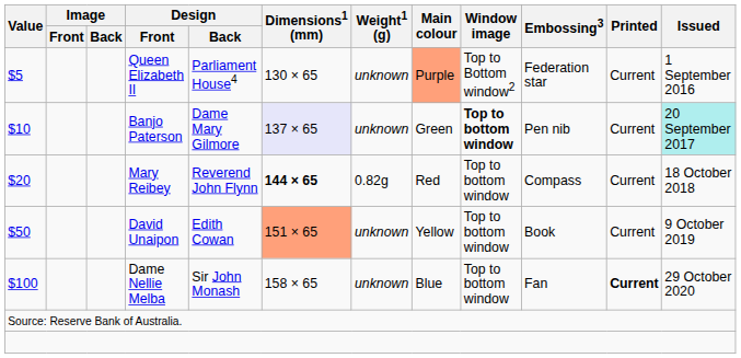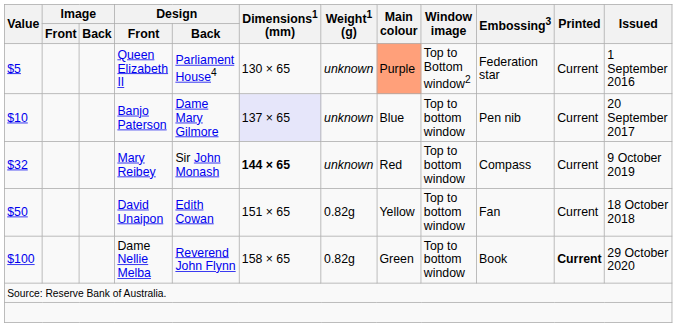 <table class="wikitable">
 <tr>
 <th rowspan="2">Value</th>
 <th colspan="2">Image</th>
 <th colspan="2">Design</th>
 <th rowspan="2">Dimensions<sup>1</sup> (mm)</th>
 <th rowspan="2">Weight<sup>1</sup> (g)</th>
 <th rowspan="2">Main colour</th>
 <th rowspan="2">Window image</th>
 <th rowspan="2">Embossing<sup>3</sup></th>
 <th rowspan="2">Printed</th>
 <th rowspan="2">Issued</th>
 </tr>
 <tr>
 <th>Front</th>
 <th>Back</th>
 <th>Front</th>
 <th>Back</th>
 </tr>
 <tr>
 <td><a href='#'>$5</a></td>
 <td></td>
 <td></td>
 <td><a href='#'>Queen Elizabeth II</a></td>
 <td><a href='#'>Parliament House</a><sup>4</sup></td>
 <td>130 × 65</td>
 <td><em>unknown</em></td>
 <td style="background: lightsalmon;">Purple</td>
 <td>Top to Bottom window<sup>2</sup></td>
 <td>Federation star</td>
 <td>Current</td>
 <td>1 September 2016</td>
 </tr>
 <tr>
 <td><a href='#'>$10</a></td>
 <td></td>
 <td></td>
 <td><a href='#'>Banjo Paterson</a></td>
 <td><a href='#'>Dame Mary Gilmore</a></td>
 <td style="background: lavender;">137 × 65</td>
 <td><em>unknown</em></td>
-<td>Green</td>
-<td><strong>Top to bottom window</strong></td>
+<td>Blue</td>
+<td>Top to bottom window</td>
 <td>Pen nib</td>
 <td>Current</td>
-<td style="background: paleturquoise;">20 September 2017</td>
+<td>20 September 2017</td>
 </tr>
 <tr>
-<td><a href='#'>$20</a></td>
+<td><a href='#'>$32</a></td>
 <td></td>
 <td></td>
 <td><a href='#'>Mary Reibey</a></td>
-<td><a href='#'>Reverend John Flynn</a></td>
+<td>Sir <a href='#'>John Monash</a></td>
 <td><strong>144 × 65</strong></td>
-<td>0.82g</td>
+<td><em>unknown</em></td>
 <td>Red</td>
 <td>Top to bottom window</td>
 <td>Compass</td>
 <td>Current</td>
-<td>18 October 2018</td>
+<td>9 October 2019</td>
 </tr>
 <tr>
 <td><a href='#'>$50</a></td>
 <td></td>
 <td></td>
 <td><a href='#'>David Unaipon</a></td>
 <td><a href='#'>Edith Cowan</a></td>
-<td style="background: lightsalmon;">151 × 65</td>
-<td><em>unknown</em></td>
+<td>151 × 65</td>
+<td>0.82g</td>
 <td>Yellow</td>
 <td>Top to bottom window</td>
-<td>Book</td>
+<td>Fan</td>
 <td>Current</td>
-<td>9 October 2019</td>
+<td>18 October 2018</td>
 </tr>
 <tr>
 <td><a href='#'>$100</a></td>
 <td></td>
 <td></td>
 <td>Dame <a href='#'>Nellie Melba</a></td>
-<td>Sir <a href='#'>John Monash</a></td>
+<td><a href='#'>Reverend John Flynn</a></td>
 <td>158 × 65</td>
-<td><em>unknown</em></td>
-<td>Blue</td>
+<td>0.82g</td>
+<td>Green</td>
 <td>Top to bottom window</td>
-<td>Fan</td>
+<td>Book</td>
 <td><strong>Current</strong></td>
 <td>29 October 2020</td>
 </tr>
 <tr>
 <td colspan="12"> <small>Source: Reserve Bank of Australia.</small></td>
 </tr>
 <tr>
 <td colspan="12"><br></td>
 </tr>
 </table>
